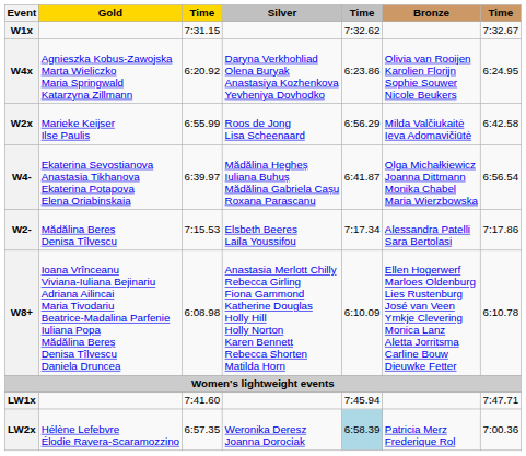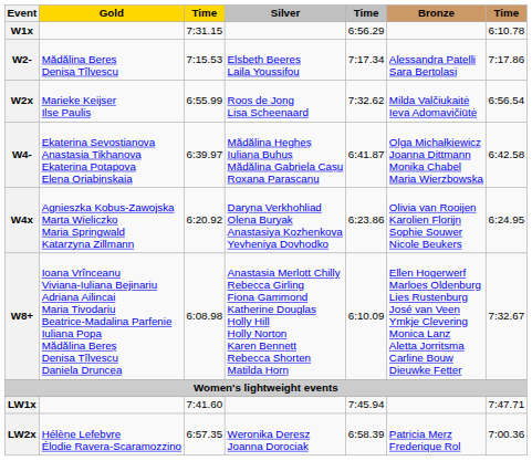 <table class="wikitable">
 <tr>
 <th scope="col">Event</th>
 <th scope="col" style="background:gold;">Gold</th>
 <th scope="col" style="background:gold;">Time</th>
 <th scope="col" style="background:silver;">Silver</th>
 <th scope="col" style="background:silver;">Time</th>
 <th scope="col" style="background:#c96;">Bronze</th>
 <th scope="col" style="background:#c96;">Time</th>
 </tr>
 <tr>
 <th scope="row">W1x</th>
 <td></td>
 <td>7:31.15</td>
 <td></td>
+<td>6:56.29</td>
+<td></td>
+<td>6:10.78</td>
+</tr>
+<tr>
+<th scope="row">W2-</th>
+<td><br><a href='#'>Mădălina Bereș</a><br><a href='#'>Denisa Tîlvescu</a></td>
+<td>7:15.53</td>
+<td><br><a href='#'>Elsbeth Beeres</a><br><a href='#'>Laila Youssifou</a></td>
+<td>7:17.34</td>
+<td><br><a href='#'>Alessandra Patelli</a><br><a href='#'>Sara Bertolasi</a></td>
+<td>7:17.86</td>
+</tr>
+<tr>
+<th scope="row">W2x</th>
+<td><br><a href='#'>Marieke Keijser</a><br><a href='#'>Ilse Paulis</a></td>
+<td>6:55.99</td>
+<td><br><a href='#'>Roos de Jong</a><br><a href='#'>Lisa Scheenaard</a></td>
 <td>7:32.62</td>
-<td></td>
-<td>7:32.67</td>
+<td><br><a href='#'>Milda Valčiukaitė</a><br><a href='#'>Ieva Adomavičiūtė</a></td>
+<td>6:56.54</td>
+</tr>
+<tr>
+<th scope="row">W4-</th>
+<td><br><a href='#'>Ekaterina Sevostianova</a><br><a href='#'>Anastasia Tikhanova</a><br><a href='#'>Ekaterina Potapova</a><br><a href='#'>Elena Oriabinskaia</a></td>
+<td>6:39.97</td>
+<td><br><a href='#'>Mădălina Hegheș</a><br><a href='#'>Iuliana Buhuș</a><br><a href='#'>Mădălina Gabriela Cașu</a><br><a href='#'>Roxana Parascanu</a></td>
+<td>6:41.87</td>
+<td><br><a href='#'>Olga Michałkiewicz</a><br><a href='#'>Joanna Dittmann</a><br><a href='#'>Monika Chabel</a><br><a href='#'>Maria Wierzbowska</a></td>
+<td>6:42.58</td>
 </tr>
 <tr>
 <th scope="row">W4x</th>
 <td><br><a href='#'>Agnieszka Kobus-Zawojska</a><br><a href='#'>Marta Wieliczko</a><br><a href='#'>Maria Springwald</a><br><a href='#'>Katarzyna Zillmann</a></td>
 <td>6:20.92</td>
 <td><br><a href='#'>Daryna Verkhohliad</a><br><a href='#'>Olena Buryak</a><br><a href='#'>Anastasiya Kozhenkova</a><br><a href='#'>Yevheniya Dovhodko</a></td>
 <td>6:23.86</td>
 <td><br><a href='#'>Olivia van Rooijen</a><br><a href='#'>Karolien Florijn</a><br><a href='#'>Sophie Souwer</a><br><a href='#'>Nicole Beukers</a></td>
 <td>6:24.95</td>
 </tr>
 <tr>
-<th scope="row">W2x</th>
-<td><br><a href='#'>Marieke Keijser</a><br><a href='#'>Ilse Paulis</a></td>
-<td>6:55.99</td>
-<td><br><a href='#'>Roos de Jong</a><br><a href='#'>Lisa Scheenaard</a></td>
-<td>6:56.29</td>
-<td><br><a href='#'>Milda Valčiukaitė</a><br><a href='#'>Ieva Adomavičiūtė</a></td>
-<td>6:42.58</td>
-</tr>
-<tr>
-<th scope="row">W4-</th>
-<td><br><a href='#'>Ekaterina Sevostianova</a><br><a href='#'>Anastasia Tikhanova</a><br><a href='#'>Ekaterina Potapova</a><br><a href='#'>Elena Oriabinskaia</a></td>
-<td>6:39.97</td>
-<td><br><a href='#'>Mădălina Hegheș</a><br><a href='#'>Iuliana Buhuș</a><br><a href='#'>Mădălina Gabriela Cașu</a><br><a href='#'>Roxana Parascanu</a></td>
-<td>6:41.87</td>
-<td><br><a href='#'>Olga Michałkiewicz</a><br><a href='#'>Joanna Dittmann</a><br><a href='#'>Monika Chabel</a><br><a href='#'>Maria Wierzbowska</a></td>
-<td>6:56.54</td>
-</tr>
-<tr>
-<th scope="row">W2-</th>
-<td><br><a href='#'>Mădălina Bereș</a><br><a href='#'>Denisa Tîlvescu</a></td>
-<td>7:15.53</td>
-<td><br><a href='#'>Elsbeth Beeres</a><br><a href='#'>Laila Youssifou</a></td>
-<td>7:17.34</td>
-<td><br><a href='#'>Alessandra Patelli</a><br><a href='#'>Sara Bertolasi</a></td>
-<td>7:17.86</td>
-</tr>
-<tr>
 <th scope="row">W8+</th>
 <td><br><a href='#'>Ioana Vrînceanu</a><br><a href='#'>Viviana-Iuliana Bejinariu</a><br><a href='#'>Adriana Ailincai</a><br><a href='#'>Maria Tivodariu</a><br><a href='#'>Beatrice-Madalina Parfenie</a><br><a href='#'>Iuliana Popa</a><br><a href='#'>Mădălina Bereș</a><br><a href='#'>Denisa Tîlvescu</a><br><a href='#'>Daniela Druncea</a></td>
 <td>6:08.98</td>
 <td><br><a href='#'>Anastasia Merlott Chilly</a><br><a href='#'>Rebecca Girling</a><br><a href='#'>Fiona Gammond</a><br><a href='#'>Katherine Douglas</a><br><a href='#'>Holly Hill</a><br><a href='#'>Holly Norton</a><br><a href='#'>Karen Bennett</a><br><a href='#'>Rebecca Shorten</a><br><a href='#'>Matilda Horn</a></td>
 <td>6:10.09</td>
 <td><br><a href='#'>Ellen Hogerwerf</a><br><a href='#'>Marloes Oldenburg</a><br><a href='#'>Lies Rustenburg</a><br><a href='#'>José van Veen</a><br><a href='#'>Ymkje Clevering</a><br><a href='#'>Monica Lanz</a><br><a href='#'>Aletta Jorritsma</a><br><a href='#'>Carline Bouw</a><br><a href='#'>Dieuwke Fetter</a></td>
-<td>6:10.78</td>
+<td>7:32.67</td>
 </tr>
 <tr>
 <th colspan="7" style="background-color:#CCC;">Women's lightweight events</th>
 </tr>
 <tr>
 <th scope="row">LW1x</th>
 <td></td>
 <td>7:41.60</td>
 <td></td>
 <td>7:45.94</td>
 <td></td>
 <td>7:47.71</td>
 </tr>
 <tr>
 <th scope="row">LW2x</th>
 <td><br><a href='#'>Hélène Lefebvre</a><br><a href='#'>Élodie Ravera-Scaramozzino</a></td>
 <td>6:57.35</td>
 <td><br><a href='#'>Weronika Deresz</a><br><a href='#'>Joanna Dorociak</a></td>
-<td style="background: lightblue;">6:58.39</td>
+<td>6:58.39</td>
 <td><br><a href='#'>Patricia Merz</a><br><a href='#'>Frederique Rol</a></td>
 <td>7:00.36</td>
 </tr>
 </table>
